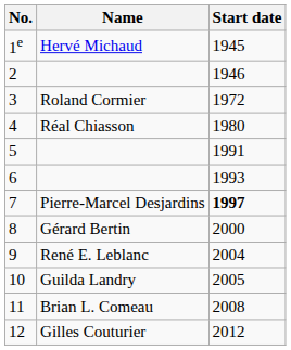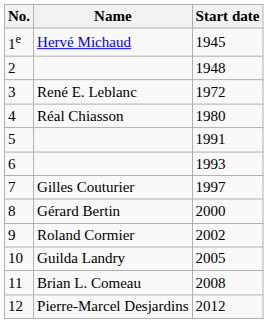 <table class="wikitable">
 <tr>
 <th scope="col">No.</th>
 <th scope="col">Name</th>
 <th scope="col"><strong>Start date</strong></th>
 </tr>
 <tr>
 <td>1<sup>e</sup></td>
 <td><a href='#'>Hervé Michaud</a></td>
 <td>1945</td>
 </tr>
 <tr>
 <td>2</td>
 <td></td>
-<td>1946</td>
+<td>1948</td>
 </tr>
 <tr>
 <td>3</td>
-<td>Roland Cormier</td>
+<td>René E. Leblanc</td>
 <td>1972</td>
 </tr>
 <tr>
 <td>4</td>
 <td>Réal Chiasson</td>
 <td>1980</td>
 </tr>
 <tr>
 <td>5</td>
 <td></td>
 <td>1991</td>
 </tr>
 <tr>
 <td>6</td>
 <td></td>
 <td>1993</td>
 </tr>
 <tr>
 <td>7</td>
-<td>Pierre-Marcel Desjardins</td>
-<td><strong>1997</strong></td>
+<td>Gilles Couturier</td>
+<td>1997</td>
 </tr>
 <tr>
 <td>8</td>
 <td>Gérard Bertin</td>
 <td>2000</td>
 </tr>
 <tr>
 <td>9</td>
-<td>René E. Leblanc</td>
-<td>2004</td>
+<td>Roland Cormier</td>
+<td>2002</td>
 </tr>
 <tr>
 <td>10</td>
 <td>Guilda Landry</td>
 <td>2005</td>
 </tr>
 <tr>
 <td>11</td>
 <td>Brian L. Comeau</td>
 <td>2008</td>
 </tr>
 <tr>
 <td>12</td>
-<td>Gilles Couturier</td>
+<td>Pierre-Marcel Desjardins</td>
 <td>2012</td>
 </tr>
 </table>
